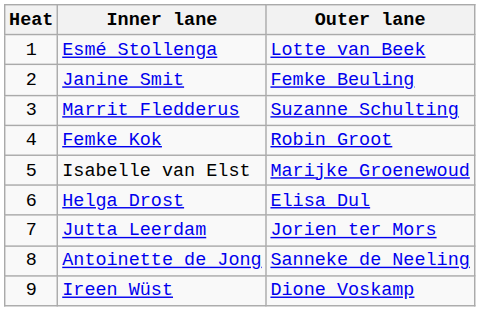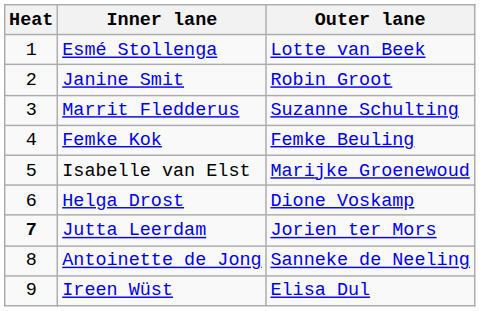 <table class="wikitable">
 <tr>
 <th>Heat</th>
 <th>Inner lane</th>
 <th>Outer lane</th>
 </tr>
 <tr>
 <td align="center">1</td>
 <td><a href='#'>Esmé Stollenga</a></td>
 <td><a href='#'>Lotte van Beek</a></td>
 </tr>
 <tr>
 <td align="center">2</td>
 <td><a href='#'>Janine Smit</a></td>
-<td><a href='#'>Femke Beuling</a></td>
+<td><a href='#'>Robin Groot</a></td>
 </tr>
 <tr>
 <td align="center">3</td>
 <td><a href='#'>Marrit Fledderus</a></td>
 <td><a href='#'>Suzanne Schulting</a></td>
 </tr>
 <tr>
 <td align="center">4</td>
 <td><a href='#'>Femke Kok</a></td>
-<td><a href='#'>Robin Groot</a></td>
+<td><a href='#'>Femke Beuling</a></td>
 </tr>
 <tr>
 <td align="center">5</td>
 <td>Isabelle van Elst</td>
 <td><a href='#'>Marijke Groenewoud</a></td>
 </tr>
 <tr>
 <td align="center">6</td>
 <td><a href='#'>Helga Drost</a></td>
-<td><a href='#'>Elisa Dul</a></td>
+<td><a href='#'>Dione Voskamp</a></td>
 </tr>
 <tr>
-<td align="center">7</td>
+<td align="center"><strong>7</strong></td>
 <td><a href='#'>Jutta Leerdam</a></td>
 <td><a href='#'>Jorien ter Mors</a></td>
 </tr>
 <tr>
 <td align="center">8</td>
 <td><a href='#'>Antoinette de Jong</a></td>
 <td><a href='#'>Sanneke de Neeling</a></td>
 </tr>
 <tr>
 <td align="center">9</td>
 <td><a href='#'>Ireen Wüst</a></td>
-<td><a href='#'>Dione Voskamp</a></td>
+<td><a href='#'>Elisa Dul</a></td>
 </tr>
 </table>
